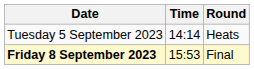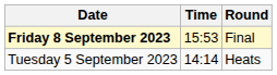 <table class="wikitable">
 <tr>
 <th>Date</th>
 <th>Time</th>
 <th>Round</th>
 </tr>
+<tr bgcolor=lemonchiffon>
+<td><strong>Friday 8 September 2023</strong></td>
+<td>15:53</td>
+<td>Final</td>
+</tr>
 <tr>
 <td>Tuesday 5 September 2023</td>
 <td>14:14</td>
 <td>Heats</td>
 </tr>
-<tr bgcolor=lemonchiffon>
-<td><strong>Friday 8 September 2023</strong></td>
-<td>15:53</td>
-<td>Final</td>
-</tr>
 </table>
